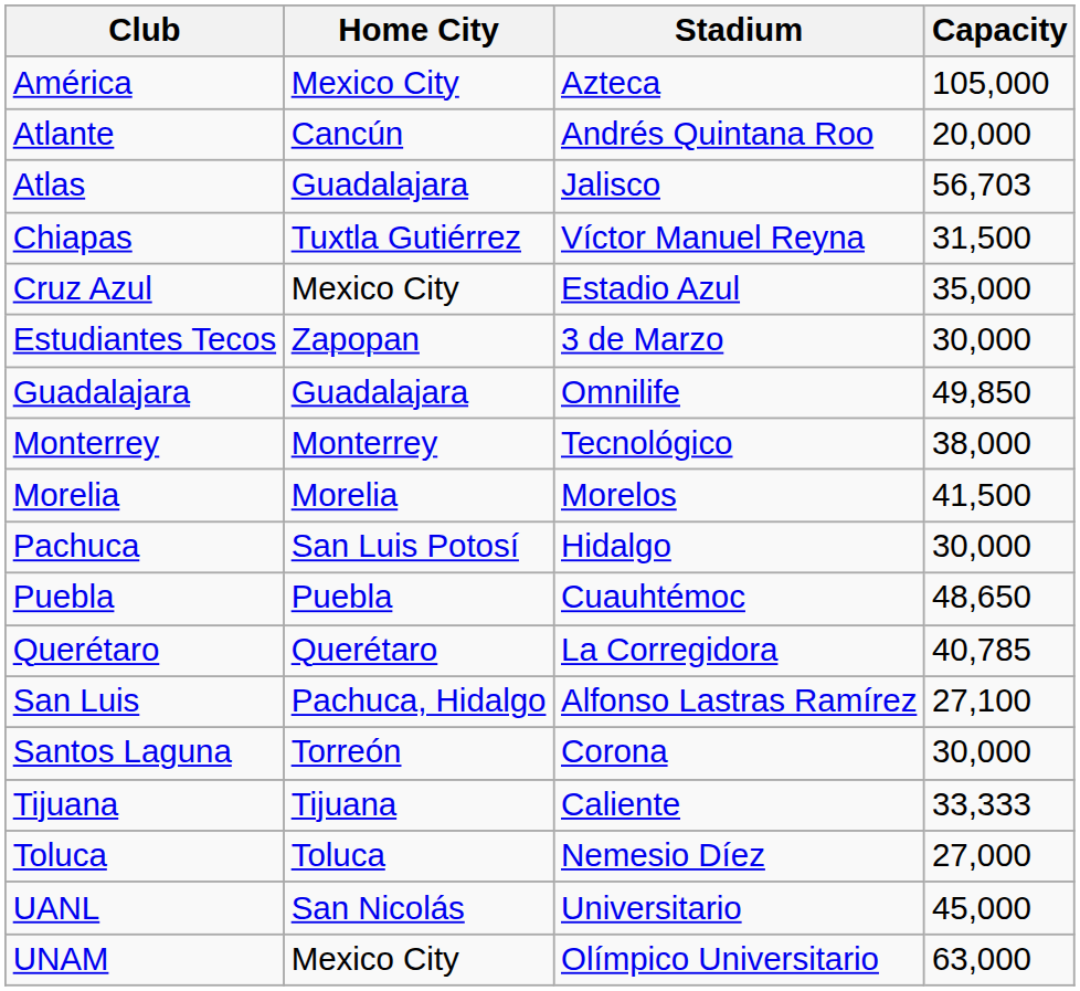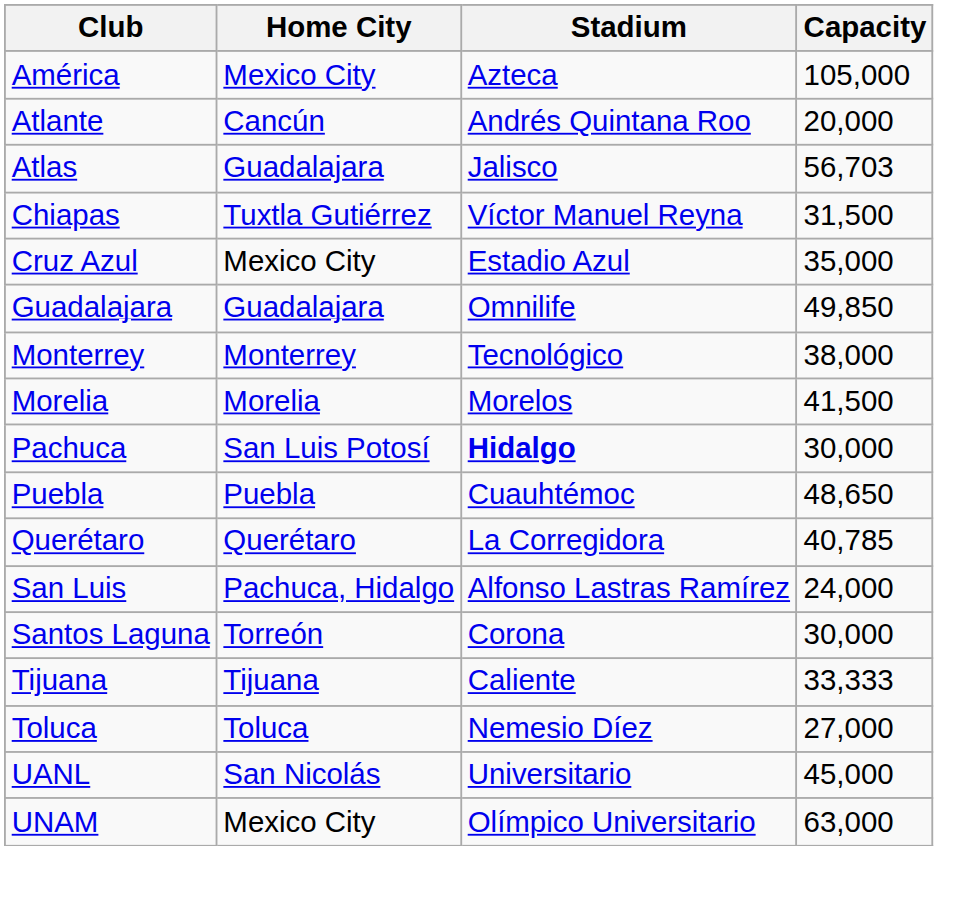 <table class="wikitable sortable">
 <tr>
 <th>Club</th>
 <th>Home City</th>
 <th>Stadium</th>
 <th>Capacity</th>
 </tr>
 <tr>
 <td><a href='#'>América</a></td>
 <td><a href='#'>Mexico City</a></td>
 <td><a href='#'>Azteca</a></td>
 <td>105,000</td>
 </tr>
 <tr>
 <td><a href='#'>Atlante</a></td>
 <td><a href='#'>Cancún</a></td>
 <td><a href='#'>Andrés Quintana Roo</a></td>
 <td>20,000</td>
 </tr>
 <tr>
 <td><a href='#'>Atlas</a></td>
 <td><a href='#'>Guadalajara</a></td>
 <td><a href='#'>Jalisco</a></td>
 <td>56,703</td>
 </tr>
 <tr>
 <td><a href='#'>Chiapas</a></td>
 <td><a href='#'>Tuxtla Gutiérrez</a></td>
 <td><a href='#'>Víctor Manuel Reyna</a></td>
 <td>31,500</td>
 </tr>
 <tr>
 <td><a href='#'>Cruz Azul</a></td>
 <td>Mexico City</td>
 <td><a href='#'>Estadio Azul</a></td>
 <td>35,000</td>
 </tr>
 <tr>
-<td><a href='#'>Estudiantes Tecos</a></td>
-<td><a href='#'>Zapopan</a></td>
-<td><a href='#'>3 de Marzo</a></td>
-<td>30,000</td>
-</tr>
-<tr>
 <td><a href='#'>Guadalajara</a></td>
 <td><a href='#'>Guadalajara</a></td>
 <td><a href='#'>Omnilife</a></td>
 <td>49,850</td>
 </tr>
 <tr>
 <td><a href='#'>Monterrey</a></td>
 <td><a href='#'>Monterrey</a></td>
 <td><a href='#'>Tecnológico</a></td>
 <td>38,000</td>
 </tr>
 <tr>
 <td><a href='#'>Morelia</a></td>
 <td><a href='#'>Morelia</a></td>
 <td><a href='#'>Morelos</a></td>
 <td>41,500</td>
 </tr>
 <tr>
 <td><a href='#'>Pachuca</a></td>
 <td><a href='#'>San Luis Potosí</a></td>
-<td><a href='#'>Hidalgo</a></td>
+<td><strong><a href='#'>Hidalgo</a></strong></td>
 <td>30,000</td>
 </tr>
 <tr>
 <td><a href='#'>Puebla</a></td>
 <td><a href='#'>Puebla</a></td>
 <td><a href='#'>Cuauhtémoc</a></td>
 <td>48,650</td>
 </tr>
 <tr>
 <td><a href='#'>Querétaro</a></td>
 <td><a href='#'>Querétaro</a></td>
 <td><a href='#'>La Corregidora</a></td>
 <td>40,785</td>
 </tr>
 <tr>
 <td><a href='#'>San Luis</a></td>
 <td><a href='#'>Pachuca, Hidalgo</a></td>
 <td><a href='#'>Alfonso Lastras Ramírez</a></td>
-<td>27,100</td>
+<td>24,000</td>
 </tr>
 <tr>
 <td><a href='#'>Santos Laguna</a></td>
 <td><a href='#'>Torreón</a></td>
 <td><a href='#'>Corona</a></td>
 <td>30,000</td>
 </tr>
 <tr>
 <td><a href='#'>Tijuana</a></td>
 <td><a href='#'>Tijuana</a></td>
 <td><a href='#'>Caliente</a></td>
 <td>33,333</td>
 </tr>
 <tr>
 <td><a href='#'>Toluca</a></td>
 <td><a href='#'>Toluca</a></td>
 <td><a href='#'>Nemesio Díez</a></td>
 <td>27,000</td>
 </tr>
 <tr>
 <td><a href='#'>UANL</a></td>
 <td><a href='#'>San Nicolás</a></td>
 <td><a href='#'>Universitario</a></td>
 <td>45,000</td>
 </tr>
 <tr>
 <td><a href='#'>UNAM</a></td>
 <td>Mexico City</td>
 <td><a href='#'>Olímpico Universitario</a></td>
 <td>63,000</td>
 </tr>
 </table>
